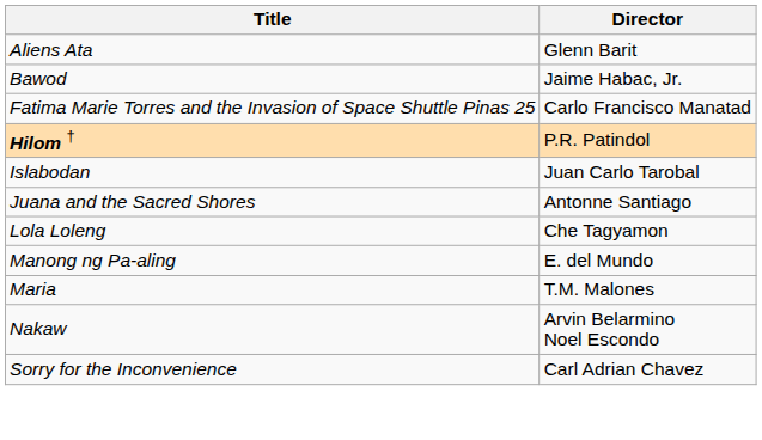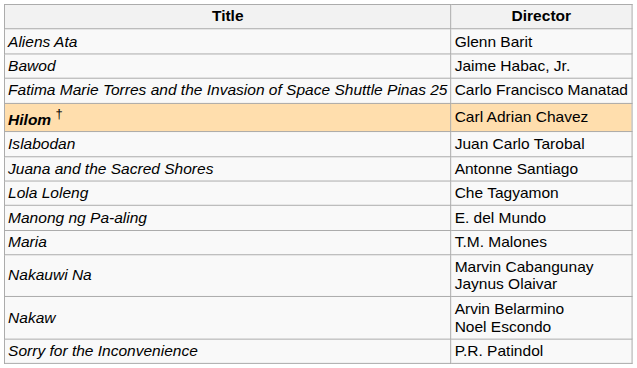 <table class="wikitable">
 <tr>
 <th>Title</th>
 <th>Director</th>
 </tr>
 <tr>
 <td><em>Aliens Ata</em></td>
 <td>Glenn Barit</td>
 </tr>
 <tr>
 <td><em>Bawod</em></td>
 <td>Jaime Habac, Jr.</td>
 </tr>
 <tr>
 <td><em>Fatima Marie Torres and the Invasion of Space Shuttle Pinas 25</em></td>
 <td>Carlo Francisco Manatad</td>
 </tr>
 <tr style="background:#FFDEAD;">
 <td><strong><em>Hilom</em></strong> <sup>†</sup></td>
-<td>P.R. Patindol</td>
+<td>Carl Adrian Chavez</td>
 </tr>
 <tr>
 <td><em>Islabodan</em></td>
 <td>Juan Carlo Tarobal</td>
 </tr>
 <tr>
 <td><em>Juana and the Sacred Shores</em></td>
 <td>Antonne Santiago</td>
 </tr>
 <tr>
 <td><em>Lola Loleng</em></td>
 <td>Che Tagyamon</td>
 </tr>
 <tr>
 <td><em>Manong ng Pa-aling</em></td>
 <td>E. del Mundo</td>
 </tr>
 <tr>
 <td><em>Maria</em></td>
 <td>T.M. Malones</td>
 </tr>
 <tr>
+<td><em>Nakauwi Na</em></td>
+<td>Marvin Cabangunay<br>Jaynus Olaivar</td>
+</tr>
+<tr>
 <td><em>Nakaw</em></td>
 <td>Arvin Belarmino<br>Noel Escondo</td>
 </tr>
 <tr>
 <td><em>Sorry for the Inconvenience </em></td>
-<td>Carl Adrian Chavez</td>
+<td>P.R. Patindol</td>
 </tr>
 </table>
